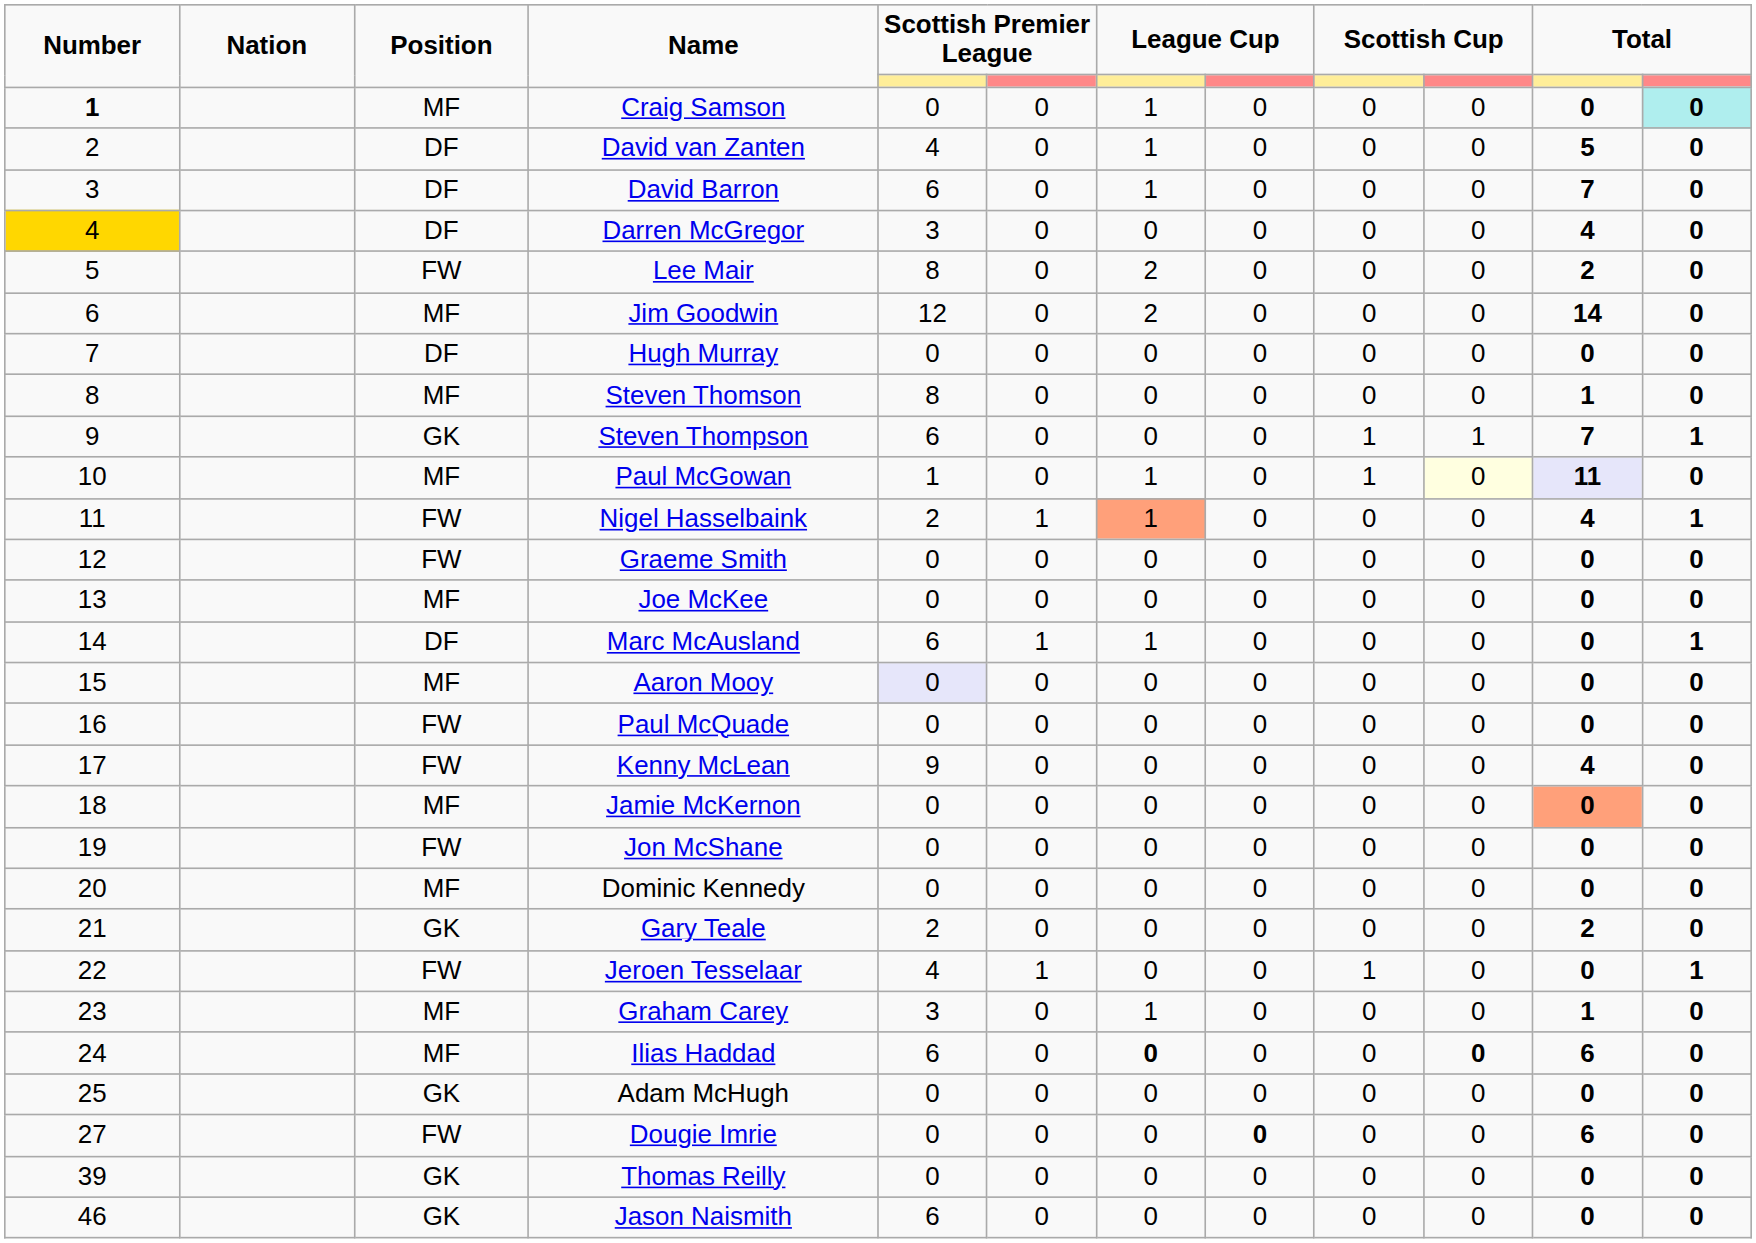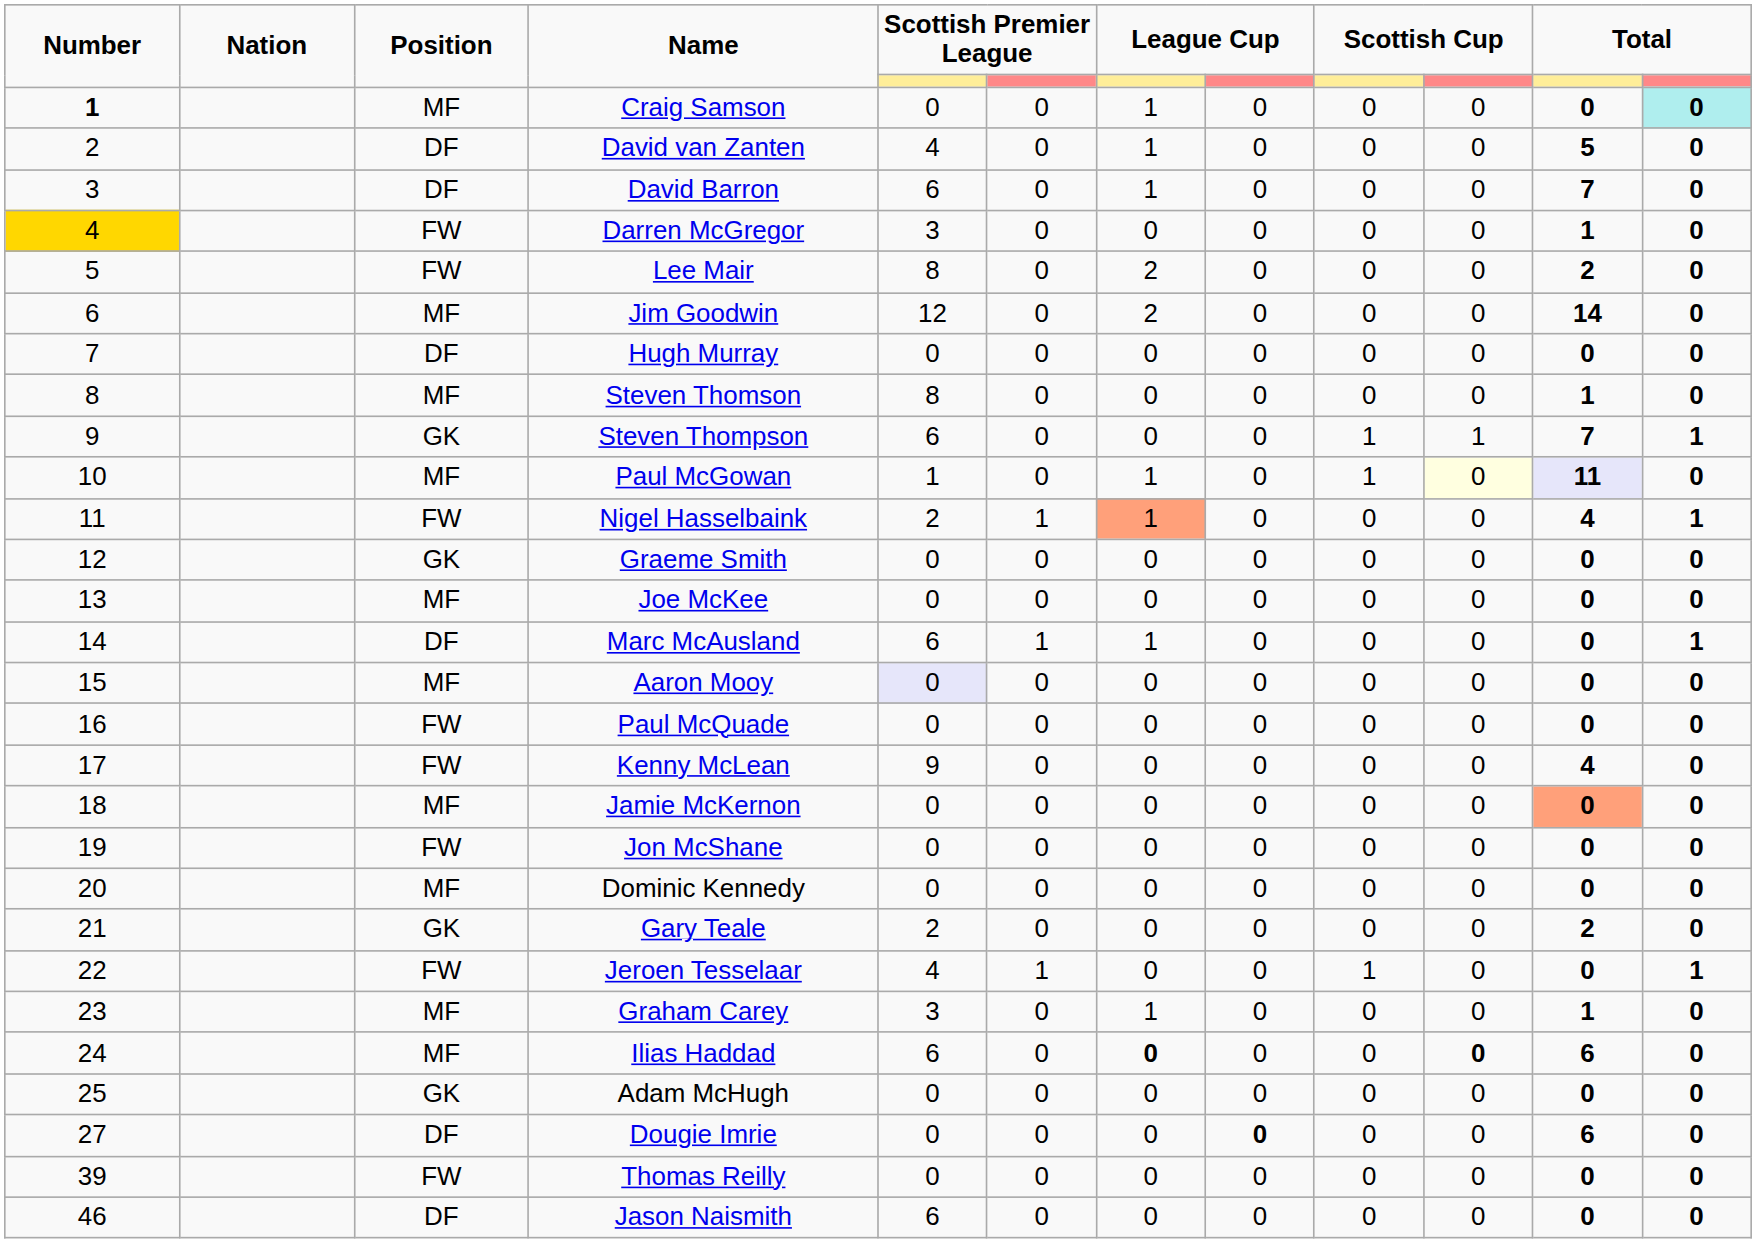 <table class="wikitable" style="text-align:center;">
 <tr style="text-align:center;">
 <td rowspan="2"  style="width:10%; "><strong>Number</strong></td>
 <td rowspan="2"  style="width:10%; "><strong>Nation</strong></td>
 <td rowspan="2"  style="width:10%; "><strong>Position</strong></td>
 <td rowspan="2"  style="width:20%; "><strong>Name</strong></td>
 <td colspan="2"><strong>Scottish Premier League</strong></td>
 <td colspan="2"><strong>League Cup</strong></td>
 <td colspan="2"><strong>Scottish Cup</strong></td>
 <td colspan="2"><strong>Total </strong></td>
 </tr>
 <tr>
 <th style="width:60px; background:#fe9;"></th>
 <th style="width:60px; background:#ff8888;"></th>
 <th style="width:60px; background:#fe9;"></th>
 <th style="width:60px; background:#ff8888;"></th>
 <th style="width:60px; background:#fe9;"></th>
 <th style="width:60px; background:#ff8888;"></th>
 <th style="width:60px; background:#fe9;"></th>
 <th style="width:60px; background:#ff8888;"></th>
 </tr>
 <tr>
 <td><strong>1</strong></td>
 <td></td>
 <td>MF</td>
 <td><a href='#'>Craig Samson</a></td>
 <td>0</td>
 <td>0</td>
 <td>1</td>
 <td>0</td>
 <td>0</td>
 <td>0</td>
 <td><strong>0</strong></td>
 <td style="background: paleturquoise;"><strong>0</strong></td>
 </tr>
 <tr>
 <td>2</td>
 <td></td>
 <td>DF</td>
 <td><a href='#'>David van Zanten</a></td>
 <td>4</td>
 <td>0</td>
 <td>1</td>
 <td>0</td>
 <td>0</td>
 <td>0</td>
 <td><strong>5</strong></td>
 <td><strong>0</strong></td>
 </tr>
 <tr>
 <td>3</td>
 <td></td>
 <td>DF</td>
 <td><a href='#'>David Barron</a></td>
 <td>6</td>
 <td>0</td>
 <td>1</td>
 <td>0</td>
 <td>0</td>
 <td>0</td>
 <td><strong>7</strong></td>
 <td><strong>0</strong></td>
 </tr>
 <tr>
 <td style="background: gold;">4</td>
 <td></td>
-<td>DF</td>
+<td>FW</td>
 <td><a href='#'>Darren McGregor</a></td>
 <td>3</td>
 <td>0</td>
 <td>0</td>
 <td>0</td>
 <td>0</td>
 <td>0</td>
-<td><strong>4</strong></td>
+<td><strong>1</strong></td>
 <td><strong>0</strong></td>
 </tr>
 <tr>
 <td>5</td>
 <td></td>
 <td>FW</td>
 <td><a href='#'>Lee Mair</a></td>
 <td>8</td>
 <td>0</td>
 <td>2</td>
 <td>0</td>
 <td>0</td>
 <td>0</td>
 <td><strong>2</strong></td>
 <td><strong>0</strong></td>
 </tr>
 <tr>
 <td>6</td>
 <td></td>
 <td>MF</td>
 <td><a href='#'>Jim Goodwin</a></td>
 <td>12</td>
 <td>0</td>
 <td>2</td>
 <td>0</td>
 <td>0</td>
 <td>0</td>
 <td><strong>14</strong></td>
 <td><strong>0</strong></td>
 </tr>
 <tr>
 <td>7</td>
 <td></td>
 <td>DF</td>
 <td><a href='#'>Hugh Murray</a></td>
 <td>0</td>
 <td>0</td>
 <td>0</td>
 <td>0</td>
 <td>0</td>
 <td>0</td>
 <td><strong>0</strong></td>
 <td><strong>0</strong></td>
 </tr>
 <tr>
 <td>8</td>
 <td></td>
 <td>MF</td>
 <td><a href='#'>Steven Thomson</a></td>
 <td>8</td>
 <td>0</td>
 <td>0</td>
 <td>0</td>
 <td>0</td>
 <td>0</td>
 <td><strong>1</strong></td>
 <td><strong>0</strong></td>
 </tr>
 <tr>
 <td>9</td>
 <td></td>
 <td>GK</td>
 <td><a href='#'>Steven Thompson</a></td>
 <td>6</td>
 <td>0</td>
 <td>0</td>
 <td>0</td>
 <td>1</td>
 <td>1</td>
 <td><strong>7</strong></td>
 <td><strong>1</strong></td>
 </tr>
 <tr>
 <td>10</td>
 <td></td>
 <td>MF</td>
 <td><a href='#'>Paul McGowan</a></td>
 <td>1</td>
 <td>0</td>
 <td>1</td>
 <td>0</td>
 <td>1</td>
 <td style="background: lightyellow;">0</td>
 <td style="background: lavender;"><strong>11</strong></td>
 <td><strong>0</strong></td>
 </tr>
 <tr>
 <td>11</td>
 <td></td>
 <td>FW</td>
 <td><a href='#'>Nigel Hasselbaink</a></td>
 <td>2</td>
 <td>1</td>
 <td style="background: lightsalmon;">1</td>
 <td>0</td>
 <td>0</td>
 <td>0</td>
 <td><strong>4</strong></td>
 <td><strong>1</strong></td>
 </tr>
 <tr>
 <td>12</td>
 <td></td>
-<td>FW</td>
+<td>GK</td>
 <td><a href='#'>Graeme Smith</a></td>
 <td>0</td>
 <td>0</td>
 <td>0</td>
 <td>0</td>
 <td>0</td>
 <td>0</td>
 <td><strong>0</strong></td>
 <td><strong>0</strong></td>
 </tr>
 <tr>
 <td>13</td>
 <td></td>
 <td>MF</td>
 <td><a href='#'>Joe McKee</a></td>
 <td>0</td>
 <td>0</td>
 <td>0</td>
 <td>0</td>
 <td>0</td>
 <td>0</td>
 <td><strong>0</strong></td>
 <td><strong>0</strong></td>
 </tr>
 <tr>
 <td>14</td>
 <td></td>
 <td>DF</td>
 <td><a href='#'>Marc McAusland</a></td>
 <td>6</td>
 <td>1</td>
 <td>1</td>
 <td>0</td>
 <td>0</td>
 <td>0</td>
 <td><strong>0</strong></td>
 <td><strong>1</strong></td>
 </tr>
 <tr>
 <td>15</td>
 <td></td>
 <td>MF</td>
 <td><a href='#'>Aaron Mooy</a></td>
 <td style="background: lavender;">0</td>
 <td>0</td>
 <td>0</td>
 <td>0</td>
 <td>0</td>
 <td>0</td>
 <td><strong>0</strong></td>
 <td><strong>0</strong></td>
 </tr>
 <tr>
 <td>16</td>
 <td></td>
 <td>FW</td>
 <td><a href='#'>Paul McQuade</a></td>
 <td>0</td>
 <td>0</td>
 <td>0</td>
 <td>0</td>
 <td>0</td>
 <td>0</td>
 <td><strong>0</strong></td>
 <td><strong>0</strong></td>
 </tr>
 <tr>
 <td>17</td>
 <td></td>
 <td>FW</td>
 <td><a href='#'>Kenny McLean</a></td>
 <td>9</td>
 <td>0</td>
 <td>0</td>
 <td>0</td>
 <td>0</td>
 <td>0</td>
 <td><strong>4</strong></td>
 <td><strong>0</strong></td>
 </tr>
 <tr>
 <td>18</td>
 <td></td>
 <td>MF</td>
 <td><a href='#'>Jamie McKernon</a></td>
 <td>0</td>
 <td>0</td>
 <td>0</td>
 <td>0</td>
 <td>0</td>
 <td>0</td>
 <td style="background: lightsalmon;"><strong>0</strong></td>
 <td><strong>0</strong></td>
 </tr>
 <tr>
 <td>19</td>
 <td></td>
 <td>FW</td>
 <td><a href='#'>Jon McShane</a></td>
 <td>0</td>
 <td>0</td>
 <td>0</td>
 <td>0</td>
 <td>0</td>
 <td>0</td>
 <td><strong>0</strong></td>
 <td><strong>0</strong></td>
 </tr>
 <tr>
 <td>20</td>
 <td></td>
 <td>MF</td>
 <td>Dominic Kennedy</td>
 <td>0</td>
 <td>0</td>
 <td>0</td>
 <td>0</td>
 <td>0</td>
 <td>0</td>
 <td><strong>0</strong></td>
 <td><strong>0</strong></td>
 </tr>
 <tr>
 <td>21</td>
 <td></td>
 <td>GK</td>
 <td><a href='#'>Gary Teale</a></td>
 <td>2</td>
 <td>0</td>
 <td>0</td>
 <td>0</td>
 <td>0</td>
 <td>0</td>
 <td><strong>2</strong></td>
 <td><strong>0</strong></td>
 </tr>
 <tr>
 <td>22</td>
 <td></td>
 <td>FW</td>
 <td><a href='#'>Jeroen Tesselaar</a></td>
 <td>4</td>
 <td>1</td>
 <td>0</td>
 <td>0</td>
 <td>1</td>
 <td>0</td>
 <td><strong>0</strong></td>
 <td><strong>1</strong></td>
 </tr>
 <tr>
 <td>23</td>
 <td></td>
 <td>MF</td>
 <td><a href='#'>Graham Carey</a></td>
 <td>3</td>
 <td>0</td>
 <td>1</td>
 <td>0</td>
 <td>0</td>
 <td>0</td>
 <td><strong>1</strong></td>
 <td><strong>0</strong></td>
 </tr>
 <tr>
 <td>24</td>
 <td></td>
 <td>MF</td>
 <td><a href='#'>Ilias Haddad</a></td>
 <td>6</td>
 <td>0</td>
 <td><strong>0</strong></td>
 <td>0</td>
 <td>0</td>
 <td><strong>0</strong></td>
 <td><strong>6</strong></td>
 <td><strong>0</strong></td>
 </tr>
 <tr>
 <td>25</td>
 <td></td>
 <td>GK</td>
 <td>Adam McHugh</td>
 <td>0</td>
 <td>0</td>
 <td>0</td>
 <td>0</td>
 <td>0</td>
 <td>0</td>
 <td><strong>0</strong></td>
 <td><strong>0</strong></td>
 </tr>
 <tr>
 <td>27</td>
 <td></td>
-<td>FW</td>
+<td>DF</td>
 <td><a href='#'>Dougie Imrie</a></td>
 <td>0</td>
 <td>0</td>
 <td>0</td>
 <td><strong>0</strong></td>
 <td>0</td>
 <td>0</td>
 <td><strong>6</strong></td>
 <td><strong>0</strong></td>
 </tr>
 <tr>
 <td>39</td>
 <td></td>
-<td>GK</td>
+<td>FW</td>
 <td><a href='#'>Thomas Reilly</a></td>
 <td>0</td>
 <td>0</td>
 <td>0</td>
 <td>0</td>
 <td>0</td>
 <td>0</td>
 <td><strong>0</strong></td>
 <td><strong>0</strong></td>
 </tr>
 <tr>
 <td>46</td>
 <td></td>
-<td>GK</td>
+<td>DF</td>
 <td><a href='#'>Jason Naismith</a></td>
 <td>6</td>
 <td>0</td>
 <td>0</td>
 <td>0</td>
 <td>0</td>
 <td>0</td>
 <td><strong>0</strong></td>
 <td><strong>0</strong></td>
 </tr>
 </table>
